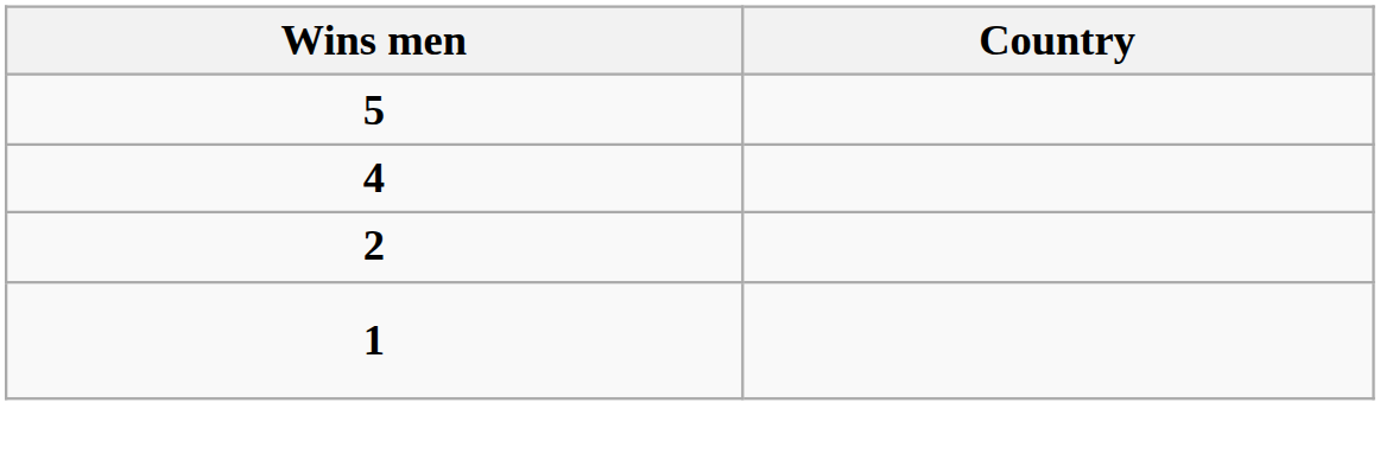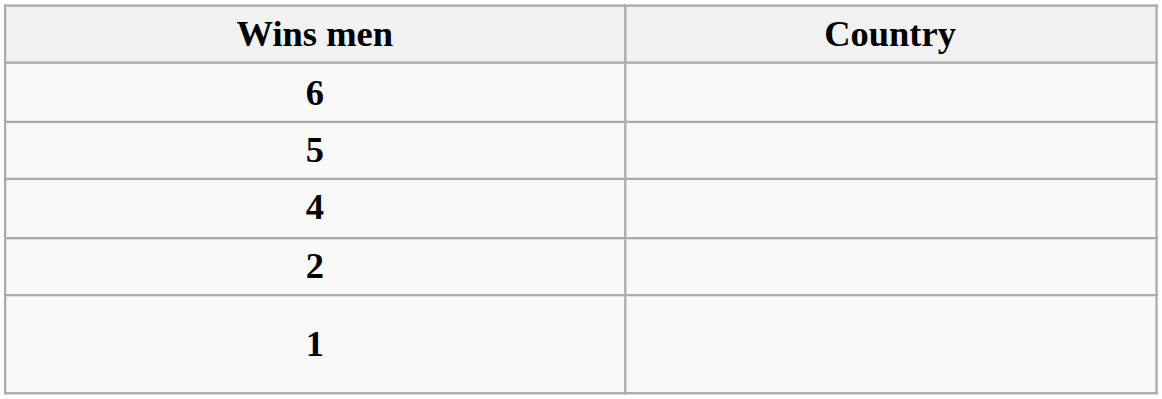 <table class="wikitable" style="float:left; text-align:left; width:40%;">
 <tr>
 <th>Wins men</th>
 <th>Country</th>
+</tr>
+<tr>
+<td align=center><strong>6</strong></td>
+<td></td>
 </tr>
 <tr>
 <td align=center><strong>5</strong></td>
 <td></td>
 </tr>
 <tr>
 <td align=center><strong>4</strong></td>
 <td><br> </td>
 </tr>
 <tr>
 <td align=center><strong>2</strong></td>
 <td><br> </td>
 </tr>
 <tr>
 <td align=center><strong>1</strong></td>
 <td><br> <br> </td>
 </tr>
 </table>
